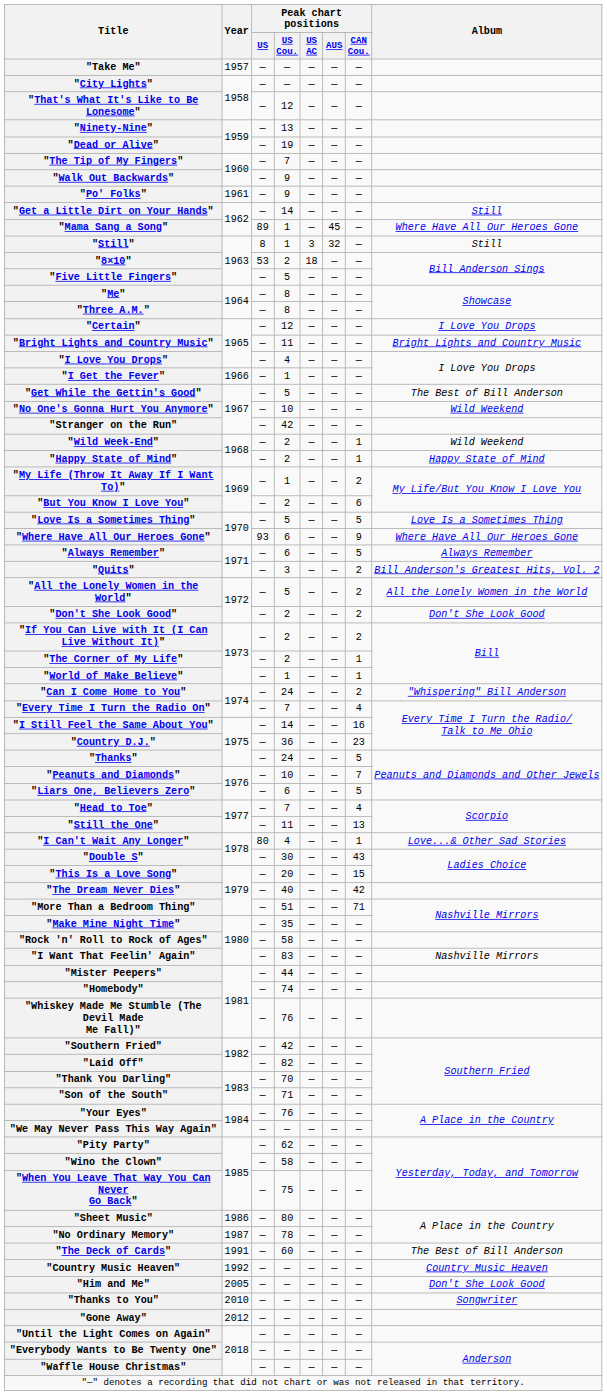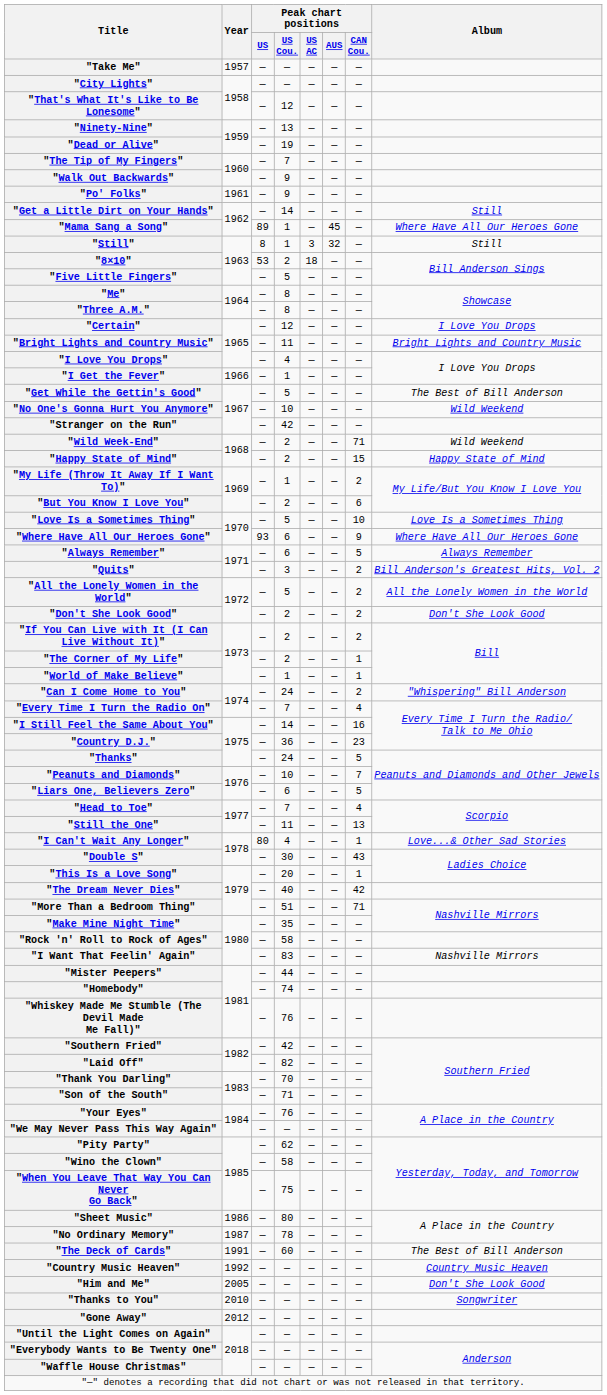 <table class="wikitable plainrowheaders" style="text-align:center;" border="1">
 <tr>
 <th scope="col" rowspan="2" style="width:21em;">Title</th>
 <th scope="col" rowspan="2">Year</th>
 <th scope="col" colspan="5">Peak chart positions</th>
 <th scope="col" rowspan="2">Album</th>
 </tr>
 <tr>
 <th scope="col" style="width:2em;font-size:90%;"><a href='#'>US</a><br></th>
 <th scope="col" style="width:2em;font-size:90%;"><a href='#'>US<br>Cou.</a><br></th>
 <th scope="col" style="width:2em;font-size:90%;"><a href='#'>US<br>AC</a><br></th>
 <th scope="col" style="width:2em;font-size:90%;"><a href='#'>AUS</a><br></th>
 <th scope="col" style="width:2em;font-size:90%;"><a href='#'>CAN<br>Cou.</a><br></th>
 </tr>
 <tr>
 <th scope="row">"Take Me"</th>
 <td>1957</td>
 <td>—</td>
 <td>—</td>
 <td>—</td>
 <td>—</td>
 <td>—</td>
 <td></td>
 </tr>
 <tr>
 <th scope="row">"<a href='#'>City Lights</a>"</th>
 <td rowspan="2">1958</td>
 <td>—</td>
 <td>—</td>
 <td>—</td>
 <td>—</td>
 <td>—</td>
 <td></td>
 </tr>
 <tr>
 <th scope="row">"<a href='#'>That's What It's Like to Be Lonesome</a>"</th>
 <td>—</td>
 <td>12</td>
 <td>—</td>
 <td>—</td>
 <td>—</td>
 <td></td>
 </tr>
 <tr>
 <th scope="row">"<a href='#'>Ninety-Nine</a>"</th>
 <td rowspan="2">1959</td>
 <td>—</td>
 <td>13</td>
 <td>—</td>
 <td>—</td>
 <td>—</td>
 <td></td>
 </tr>
 <tr>
 <th scope="row">"<a href='#'>Dead or Alive</a>"</th>
 <td>—</td>
 <td>19</td>
 <td>—</td>
 <td>—</td>
 <td>—</td>
 <td></td>
 </tr>
 <tr>
 <th scope="row">"<a href='#'>The Tip of My Fingers</a>"</th>
 <td rowspan="2">1960</td>
 <td>—</td>
 <td>7</td>
 <td>—</td>
 <td>—</td>
 <td>—</td>
 <td></td>
 </tr>
 <tr>
 <th scope="row">"<a href='#'>Walk Out Backwards</a>"</th>
 <td>—</td>
 <td>9</td>
 <td>—</td>
 <td>—</td>
 <td>—</td>
 <td></td>
 </tr>
 <tr>
 <th scope="row">"<a href='#'>Po' Folks</a>"</th>
 <td>1961</td>
 <td>—</td>
 <td>9</td>
 <td>—</td>
 <td>—</td>
 <td>—</td>
 <td></td>
 </tr>
 <tr>
 <th scope="row">"<a href='#'>Get a Little Dirt on Your Hands</a>"</th>
 <td rowspan="2">1962</td>
 <td>—</td>
 <td>14</td>
 <td>—</td>
 <td>—</td>
 <td>—</td>
 <td><em><a href='#'>Still</a></em></td>
 </tr>
 <tr>
 <th scope="row">"<a href='#'>Mama Sang a Song</a>"</th>
 <td>89</td>
 <td>1</td>
 <td>—</td>
 <td>45</td>
 <td>—</td>
 <td><em><a href='#'>Where Have All Our Heroes Gone</a></em></td>
 </tr>
 <tr>
 <th scope="row">"<a href='#'>Still</a>"</th>
 <td rowspan="3">1963</td>
 <td>8</td>
 <td>1</td>
 <td>3</td>
 <td>32</td>
 <td>—</td>
 <td><em>Still</em></td>
 </tr>
 <tr>
 <th scope="row">"<a href='#'>8×10</a>"</th>
 <td>53</td>
 <td>2</td>
 <td>18</td>
 <td>—</td>
 <td>—</td>
 <td rowspan="2"><em><a href='#'>Bill Anderson Sings</a></em></td>
 </tr>
 <tr>
 <th scope="row">"<a href='#'>Five Little Fingers</a>"</th>
 <td>—</td>
 <td>5</td>
 <td>—</td>
 <td>—</td>
 <td>—</td>
 </tr>
 <tr>
 <th scope="row">"<a href='#'>Me</a>"</th>
 <td rowspan="2">1964</td>
 <td>—</td>
 <td>8</td>
 <td>—</td>
 <td>—</td>
 <td>—</td>
 <td rowspan="2"><em><a href='#'>Showcase</a></em></td>
 </tr>
 <tr>
 <th scope="row">"<a href='#'>Three A.M.</a>"</th>
 <td>—</td>
 <td>8</td>
 <td>—</td>
 <td>—</td>
 <td>—</td>
 </tr>
 <tr>
 <th scope="row">"<a href='#'>Certain</a>"</th>
 <td rowspan="3">1965</td>
 <td>—</td>
 <td>12</td>
 <td>—</td>
 <td>—</td>
 <td>—</td>
 <td><em><a href='#'>I Love You Drops</a></em></td>
 </tr>
 <tr>
 <th scope="row">"<a href='#'>Bright Lights and Country Music</a>"</th>
 <td>—</td>
 <td>11</td>
 <td>—</td>
 <td>—</td>
 <td>—</td>
 <td><em><a href='#'>Bright Lights and Country Music</a></em></td>
 </tr>
 <tr>
 <th scope="row">"<a href='#'>I Love You Drops</a>"</th>
 <td>—</td>
 <td>4</td>
 <td>—</td>
 <td>—</td>
 <td>—</td>
 <td rowspan="2"><em>I Love You Drops</em></td>
 </tr>
 <tr>
 <th scope="row">"<a href='#'>I Get the Fever</a>"</th>
 <td>1966</td>
 <td>—</td>
 <td>1</td>
 <td>—</td>
 <td>—</td>
 <td>—</td>
 </tr>
 <tr>
 <th scope="row">"<a href='#'>Get While the Gettin's Good</a>"</th>
 <td rowspan="3">1967</td>
 <td>—</td>
 <td>5</td>
 <td>—</td>
 <td>—</td>
 <td>—</td>
 <td><em>The Best of Bill Anderson</em></td>
 </tr>
 <tr>
 <th scope="row">"<a href='#'>No One's Gonna Hurt You Anymore</a>"</th>
 <td>—</td>
 <td>10</td>
 <td>—</td>
 <td>—</td>
 <td>—</td>
 <td><em><a href='#'>Wild Weekend</a></em></td>
 </tr>
 <tr>
 <th scope="row">"Stranger on the Run"</th>
 <td>—</td>
 <td>42</td>
 <td>—</td>
 <td>—</td>
 <td>—</td>
 <td></td>
 </tr>
 <tr>
 <th scope="row">"<a href='#'>Wild Week-End</a>"</th>
 <td rowspan="2">1968</td>
 <td>—</td>
 <td>2</td>
 <td>—</td>
 <td>—</td>
-<td>1</td>
+<td>71</td>
 <td><em>Wild Weekend</em></td>
 </tr>
 <tr>
 <th scope="row">"<a href='#'>Happy State of Mind</a>"</th>
 <td>—</td>
 <td>2</td>
 <td>—</td>
 <td>—</td>
-<td>1</td>
+<td>15</td>
 <td><em><a href='#'>Happy State of Mind</a></em></td>
 </tr>
 <tr>
 <th scope="row">"<a href='#'>My Life (Throw It Away If I Want To)</a>"</th>
 <td rowspan="2">1969</td>
 <td>—</td>
 <td>1</td>
 <td>—</td>
 <td>—</td>
 <td>2</td>
 <td rowspan="2"><em><a href='#'>My Life/But You Know I Love You</a></em></td>
 </tr>
 <tr>
 <th scope="row">"<a href='#'>But You Know I Love You</a>"</th>
 <td>—</td>
 <td>2</td>
 <td>—</td>
 <td>—</td>
 <td>6</td>
 </tr>
 <tr>
 <th scope="row">"<a href='#'>Love Is a Sometimes Thing</a>"</th>
 <td rowspan="2">1970</td>
 <td>—</td>
 <td>5</td>
 <td>—</td>
 <td>—</td>
-<td>5</td>
+<td>10</td>
 <td><em><a href='#'>Love Is a Sometimes Thing</a></em></td>
 </tr>
 <tr>
 <th scope="row">"<a href='#'>Where Have All Our Heroes Gone</a>"</th>
 <td>93</td>
 <td>6</td>
 <td>—</td>
 <td>—</td>
 <td>9</td>
 <td><em><a href='#'>Where Have All Our Heroes Gone</a></em></td>
 </tr>
 <tr>
 <th scope="row">"<a href='#'>Always Remember</a>"</th>
 <td rowspan="2">1971</td>
 <td>—</td>
 <td>6</td>
 <td>—</td>
 <td>—</td>
 <td>5</td>
 <td><em><a href='#'>Always Remember</a></em></td>
 </tr>
 <tr>
 <th scope="row">"<a href='#'>Quits</a>"</th>
 <td>—</td>
 <td>3</td>
 <td>—</td>
 <td>—</td>
 <td>2</td>
 <td><em><a href='#'>Bill Anderson's Greatest Hits, Vol. 2</a></em></td>
 </tr>
 <tr>
 <th scope="row">"<a href='#'>All the Lonely Women in the World</a>"</th>
 <td rowspan="2">1972</td>
 <td>—</td>
 <td>5</td>
 <td>—</td>
 <td>—</td>
 <td>2</td>
 <td><em><a href='#'>All the Lonely Women in the World</a></em></td>
 </tr>
 <tr>
 <th scope="row">"<a href='#'>Don't She Look Good</a>"</th>
 <td>—</td>
 <td>2</td>
 <td>—</td>
 <td>—</td>
 <td>2</td>
 <td><em><a href='#'>Don't She Look Good</a></em></td>
 </tr>
 <tr>
 <th scope="row">"<a href='#'>If You Can Live with It (I Can Live Without It)</a>"</th>
 <td rowspan="3">1973</td>
 <td>—</td>
 <td>2</td>
 <td>—</td>
 <td>—</td>
 <td>2</td>
 <td rowspan="3"><em><a href='#'>Bill</a></em></td>
 </tr>
 <tr>
 <th scope="row">"<a href='#'>The Corner of My Life</a>"</th>
 <td>—</td>
 <td>2</td>
 <td>—</td>
 <td>—</td>
 <td>1</td>
 </tr>
 <tr>
 <th scope="row">"<a href='#'>World of Make Believe</a>"</th>
 <td>—</td>
 <td>1</td>
 <td>—</td>
 <td>—</td>
 <td>1</td>
 </tr>
 <tr>
 <th scope="row">"<a href='#'>Can I Come Home to You</a>"</th>
 <td rowspan="2">1974</td>
 <td>—</td>
 <td>24</td>
 <td>—</td>
 <td>—</td>
 <td>2</td>
 <td><em><a href='#'>"Whispering" Bill Anderson</a></em></td>
 </tr>
 <tr>
 <th scope="row">"<a href='#'>Every Time I Turn the Radio On</a>"</th>
 <td>—</td>
 <td>7</td>
 <td>—</td>
 <td>—</td>
 <td>4</td>
 <td rowspan="3"><em><a href='#'>Every Time I Turn the Radio/<br>Talk to Me Ohio</a></em></td>
 </tr>
 <tr>
 <th scope="row">"<a href='#'>I Still Feel the Same About You</a>"</th>
 <td rowspan="3">1975</td>
 <td>—</td>
 <td>14</td>
 <td>—</td>
 <td>—</td>
 <td>16</td>
 </tr>
 <tr>
 <th scope="row">"<a href='#'>Country D.J.</a>"</th>
 <td>—</td>
 <td>36</td>
 <td>—</td>
 <td>—</td>
 <td>23</td>
 </tr>
 <tr>
 <th scope="row">"<a href='#'>Thanks</a>"</th>
 <td>—</td>
 <td>24</td>
 <td>—</td>
 <td>—</td>
 <td>5</td>
 <td rowspan="3"><em><a href='#'>Peanuts and Diamonds and Other Jewels</a></em></td>
 </tr>
 <tr>
 <th scope="row">"<a href='#'>Peanuts and Diamonds</a>"</th>
 <td rowspan="2">1976</td>
 <td>—</td>
 <td>10</td>
 <td>—</td>
 <td>—</td>
 <td>7</td>
 </tr>
 <tr>
 <th scope="row">"<a href='#'>Liars One, Believers Zero</a>"</th>
 <td>—</td>
 <td>6</td>
 <td>—</td>
 <td>—</td>
 <td>5</td>
 </tr>
 <tr>
 <th scope="row">"<a href='#'>Head to Toe</a>"</th>
 <td rowspan="2">1977</td>
 <td>—</td>
 <td>7</td>
 <td>—</td>
 <td>—</td>
 <td>4</td>
 <td rowspan="2"><em><a href='#'>Scorpio</a></em></td>
 </tr>
 <tr>
 <th scope="row">"<a href='#'>Still the One</a>"</th>
 <td>—</td>
 <td>11</td>
 <td>—</td>
 <td>—</td>
 <td>13</td>
 </tr>
 <tr>
 <th scope="row">"<a href='#'>I Can't Wait Any Longer</a>"</th>
 <td rowspan="2">1978</td>
 <td>80</td>
 <td>4</td>
 <td>—</td>
 <td>—</td>
 <td>1</td>
 <td><em><a href='#'>Love...& Other Sad Stories</a></em></td>
 </tr>
 <tr>
 <th scope="row">"<a href='#'>Double S</a>"</th>
 <td>—</td>
 <td>30</td>
 <td>—</td>
 <td>—</td>
 <td>43</td>
 <td rowspan="2"><em><a href='#'>Ladies Choice</a></em></td>
 </tr>
 <tr>
 <th scope="row">"<a href='#'>This Is a Love Song</a>"</th>
 <td rowspan="3">1979</td>
 <td>—</td>
 <td>20</td>
 <td>—</td>
 <td>—</td>
-<td>15</td>
+<td>1</td>
 </tr>
 <tr>
 <th scope="row">"<a href='#'>The Dream Never Dies</a>"</th>
 <td>—</td>
 <td>40</td>
 <td>—</td>
 <td>—</td>
 <td>42</td>
 <td></td>
 </tr>
 <tr>
 <th scope="row">"More Than a Bedroom Thing"</th>
 <td>—</td>
 <td>51</td>
 <td>—</td>
 <td>—</td>
 <td>71</td>
 <td rowspan="2"><em><a href='#'>Nashville Mirrors</a></em></td>
 </tr>
 <tr>
 <th scope="row">"<a href='#'>Make Mine Night Time</a>"</th>
 <td rowspan="3">1980</td>
 <td>—</td>
 <td>35</td>
 <td>—</td>
 <td>—</td>
 <td>—</td>
 </tr>
 <tr>
 <th scope="row">"Rock 'n' Roll to Rock of Ages"</th>
 <td>—</td>
 <td>58</td>
 <td>—</td>
 <td>—</td>
 <td>—</td>
 <td></td>
 </tr>
 <tr>
 <th scope="row">"I Want That Feelin' Again"</th>
 <td>—</td>
 <td>83</td>
 <td>—</td>
 <td>—</td>
 <td>—</td>
 <td><em>Nashville Mirrors</em></td>
 </tr>
 <tr>
 <th scope="row">"Mister Peepers"</th>
 <td rowspan="3">1981</td>
 <td>—</td>
 <td>44</td>
 <td>—</td>
 <td>—</td>
 <td>—</td>
 <td></td>
 </tr>
 <tr>
 <th scope="row">"Homebody"</th>
 <td>—</td>
 <td>74</td>
 <td>—</td>
 <td>—</td>
 <td>—</td>
 <td></td>
 </tr>
 <tr>
 <th scope="row">"Whiskey Made Me Stumble (The Devil Made<br>Me Fall)"</th>
 <td>—</td>
 <td>76</td>
 <td>—</td>
 <td>—</td>
 <td>—</td>
 <td></td>
 </tr>
 <tr>
 <th scope="row">"Southern Fried"</th>
 <td rowspan="2">1982</td>
 <td>—</td>
 <td>42</td>
 <td>—</td>
 <td>—</td>
 <td>—</td>
 <td rowspan="4"><em><a href='#'>Southern Fried</a></em></td>
 </tr>
 <tr>
 <th scope="row">"Laid Off"</th>
 <td>—</td>
 <td>82</td>
 <td>—</td>
 <td>—</td>
 <td>—</td>
 </tr>
 <tr>
 <th scope="row">"Thank You Darling"</th>
 <td rowspan="2">1983</td>
 <td>—</td>
 <td>70</td>
 <td>—</td>
 <td>—</td>
 <td>—</td>
 </tr>
 <tr>
 <th scope="row">"Son of the South"</th>
 <td>—</td>
 <td>71</td>
 <td>—</td>
 <td>—</td>
 <td>—</td>
 </tr>
 <tr>
 <th scope="row">"Your Eyes"</th>
 <td rowspan="2">1984</td>
 <td>—</td>
 <td>76</td>
 <td>—</td>
 <td>—</td>
 <td>—</td>
 <td rowspan="2"><em><a href='#'>A Place in the Country</a></em></td>
 </tr>
 <tr>
 <th scope="row">"We May Never Pass This Way Again"</th>
 <td>—</td>
 <td>—</td>
 <td>—</td>
 <td>—</td>
 <td>—</td>
 </tr>
 <tr>
 <th scope="row">"Pity Party"</th>
 <td rowspan="3">1985</td>
 <td>—</td>
 <td>62</td>
 <td>—</td>
 <td>—</td>
 <td>—</td>
 <td rowspan="3"><em><a href='#'>Yesterday, Today, and Tomorrow</a></em></td>
 </tr>
 <tr>
 <th scope="row">"Wino the Clown"</th>
 <td>—</td>
 <td>58</td>
 <td>—</td>
 <td>—</td>
 <td>—</td>
 </tr>
 <tr>
 <th scope="row">"<a href='#'>When You Leave That Way You Can Never<br>Go Back</a>"</th>
 <td>—</td>
 <td>75</td>
 <td>—</td>
 <td>—</td>
 <td>—</td>
 </tr>
 <tr>
 <th scope="row">"Sheet Music"</th>
 <td>1986</td>
 <td>—</td>
 <td>80</td>
 <td>—</td>
 <td>—</td>
 <td>—</td>
 <td rowspan="2"><em>A Place in the Country</em></td>
 </tr>
 <tr>
 <th scope="row">"No Ordinary Memory"</th>
 <td>1987</td>
 <td>—</td>
 <td>78</td>
 <td>—</td>
 <td>—</td>
 <td>—</td>
 </tr>
 <tr>
 <th scope="row">"<a href='#'>The Deck of Cards</a>"</th>
 <td>1991</td>
 <td>—</td>
 <td>60</td>
 <td>—</td>
 <td>—</td>
 <td>—</td>
 <td><em>The Best of Bill Anderson</em></td>
 </tr>
 <tr>
 <th scope="row">"Country Music Heaven"</th>
 <td>1992</td>
 <td>—</td>
 <td>—</td>
 <td>—</td>
 <td>—</td>
 <td>—</td>
 <td><em><a href='#'>Country Music Heaven</a></em></td>
 </tr>
 <tr>
 <th scope="row">"Him and Me"</th>
 <td>2005</td>
 <td>—</td>
 <td>—</td>
 <td>—</td>
 <td>—</td>
 <td>—</td>
 <td><em><a href='#'>Don't She Look Good</a></em></td>
 </tr>
 <tr>
 <th scope="row">"Thanks to You"</th>
 <td>2010</td>
 <td>—</td>
 <td>—</td>
 <td>—</td>
 <td>—</td>
 <td>—</td>
 <td><em><a href='#'>Songwriter</a></em></td>
 </tr>
 <tr>
 <th scope="row">"Gone Away" </th>
 <td>2012</td>
 <td>—</td>
 <td>—</td>
 <td>—</td>
 <td>—</td>
 <td>—</td>
 <td></td>
 </tr>
 <tr>
 <th scope="row">"Until the Light Comes on Again"</th>
 <td rowspan="3">2018</td>
 <td>—</td>
 <td>—</td>
 <td>—</td>
 <td>—</td>
 <td>—</td>
 <td></td>
 </tr>
 <tr>
 <th scope="row">"Everybody Wants to Be Twenty One"</th>
 <td>—</td>
 <td>—</td>
 <td>—</td>
 <td>—</td>
 <td>—</td>
 <td rowspan="2"><em><a href='#'>Anderson</a></em></td>
 </tr>
 <tr>
 <th scope="row">"Waffle House Christmas"</th>
 <td>—</td>
 <td>—</td>
 <td>—</td>
 <td>—</td>
 <td>—</td>
 </tr>
 <tr>
 <td colspan="8" style="font-size:90%">"—" denotes a recording that did not chart or was not released in that territory.</td>
 </tr>
 </table>
